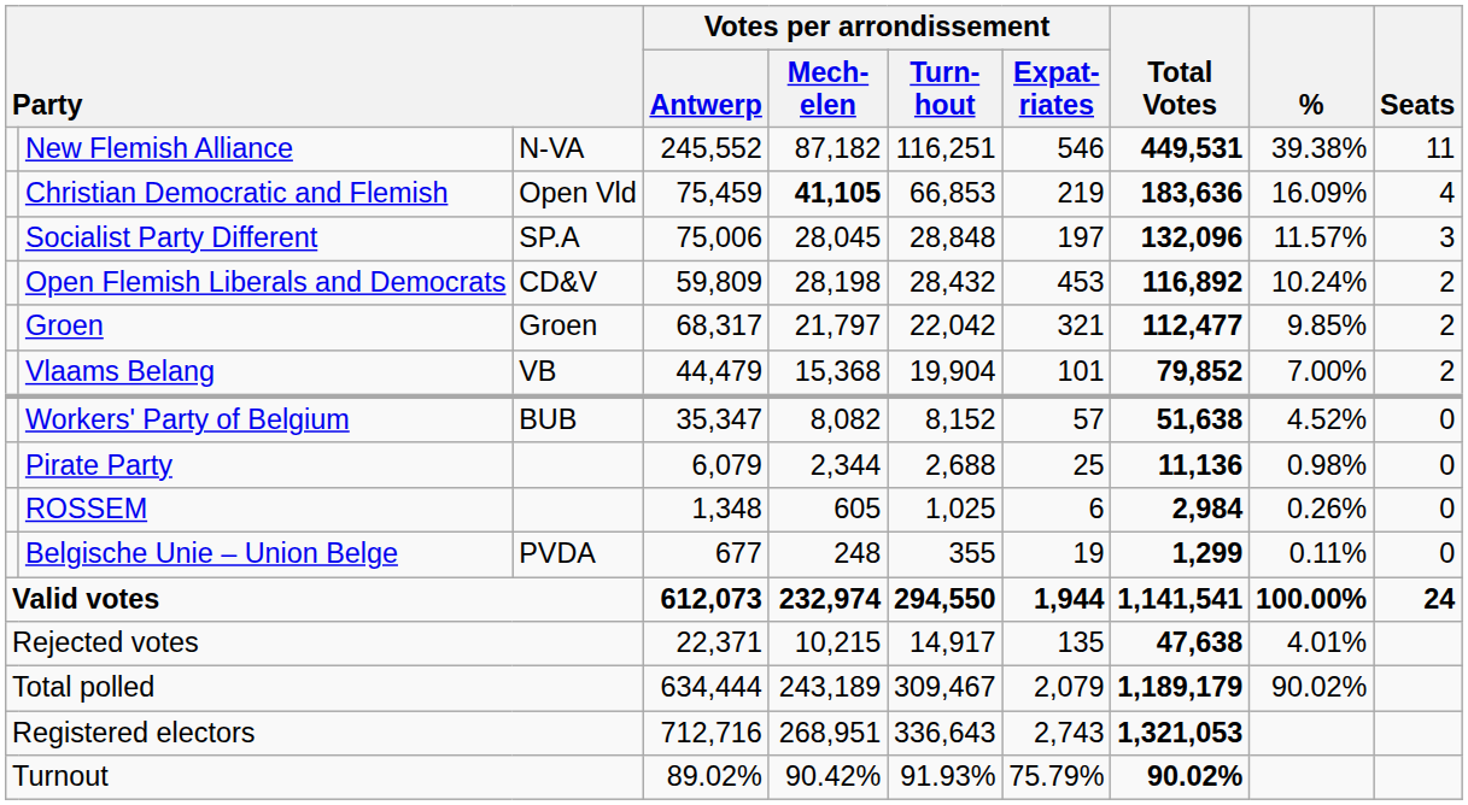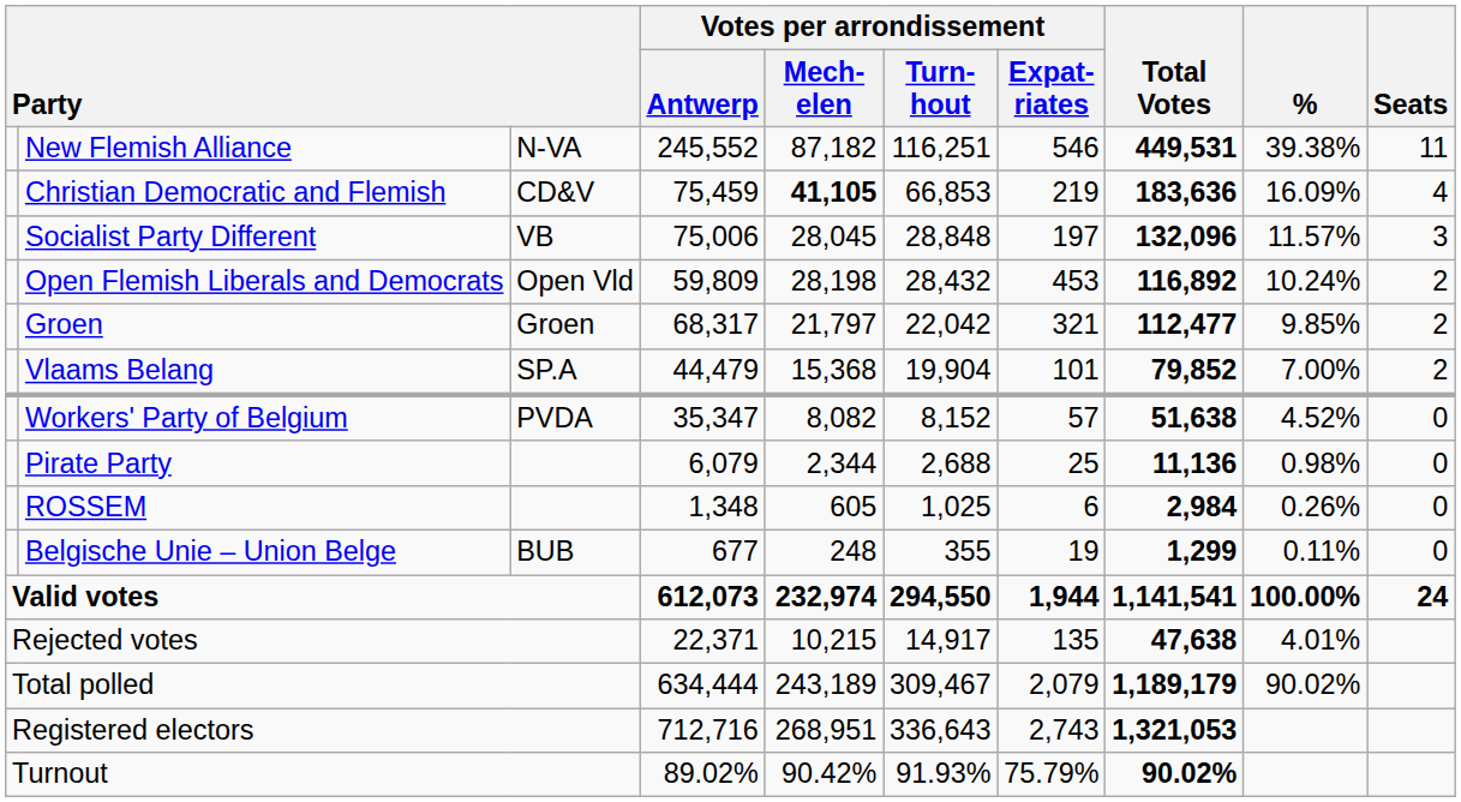 <table class="wikitable" border="1" style="text-align:right;">
 <tr>
 <th style="text-align:left;" valign=bottom rowspan=2 colspan=3>Party</th>
 <th colspan=4>Votes per arrondissement</th>
 <th align=center valign=bottom rowspan=2 width="50">Total Votes</th>
 <th align=center valign=bottom rowspan=2 width="50">%</th>
 <th align=center valign=bottom rowspan=2>Seats</th>
 </tr>
 <tr>
 <th align=center valign=bottom width="50"><a href='#'>Antwerp</a></th>
 <th align=center valign=bottom width="60"><a href='#'>Mech- elen</a></th>
 <th align=center valign=bottom width="50"><a href='#'>Turn- hout</a></th>
 <th align=center valign=bottom width="50"><a href='#'>Expat- riates</a></th>
 </tr>
 <tr>
 <td></td>
 <td align=left><a href='#'>New Flemish Alliance</a></td>
 <td align=left>N-VA</td>
 <td>245,552</td>
 <td>87,182</td>
 <td>116,251</td>
 <td>546</td>
 <td><strong>449,531</strong></td>
 <td>39.38%</td>
 <td>11</td>
 </tr>
 <tr>
 <td></td>
 <td align=left><a href='#'>Christian Democratic and Flemish</a></td>
-<td align=left style="white-space: nowrap;">Open Vld</td>
+<td align=left>CD&V</td>
 <td>75,459</td>
 <td><strong>41,105</strong></td>
 <td>66,853</td>
 <td>219</td>
 <td><strong>183,636</strong></td>
 <td>16.09%</td>
 <td>4</td>
 </tr>
 <tr>
 <td></td>
 <td align=left><a href='#'>Socialist Party Different</a></td>
-<td align=left>SP.A</td>
+<td align=left>VB</td>
 <td>75,006</td>
 <td>28,045</td>
 <td>28,848</td>
 <td>197</td>
 <td><strong>132,096</strong></td>
 <td>11.57%</td>
 <td>3</td>
 </tr>
 <tr>
 <td></td>
 <td align=left style="white-space: nowrap;"><a href='#'>Open Flemish Liberals and Democrats</a></td>
-<td align=left>CD&V</td>
+<td align=left style="white-space: nowrap;">Open Vld</td>
 <td>59,809</td>
 <td>28,198</td>
 <td>28,432</td>
 <td>453</td>
 <td><strong>116,892</strong></td>
 <td>10.24%</td>
 <td>2</td>
 </tr>
 <tr>
 <td></td>
 <td align=left><a href='#'>Groen</a></td>
 <td align=left>Groen</td>
 <td>68,317</td>
 <td>21,797</td>
 <td>22,042</td>
 <td>321</td>
 <td><strong>112,477</strong></td>
 <td>9.85%</td>
 <td>2</td>
 </tr>
 <tr>
 <td></td>
 <td align=left><a href='#'>Vlaams Belang</a></td>
-<td align=left>VB</td>
+<td align=left>SP.A</td>
 <td>44,479</td>
 <td>15,368</td>
 <td>19,904</td>
 <td>101</td>
 <td><strong>79,852</strong></td>
 <td>7.00%</td>
 <td>2</td>
 </tr>
 <tr style="border-top:3px solid darkgray;">
 <td></td>
 <td align=left><a href='#'>Workers' Party of Belgium</a></td>
-<td align=left>BUB</td>
+<td align=left>PVDA</td>
 <td>35,347</td>
 <td>8,082</td>
 <td>8,152</td>
 <td>57</td>
 <td><strong>51,638</strong></td>
 <td>4.52%</td>
 <td>0</td>
 </tr>
 <tr>
 <td></td>
 <td align=left><a href='#'>Pirate Party</a></td>
 <td align=left></td>
 <td>6,079</td>
 <td>2,344</td>
 <td>2,688</td>
 <td>25</td>
 <td><strong>11,136</strong></td>
 <td>0.98%</td>
 <td>0</td>
 </tr>
 <tr>
 <td></td>
 <td align=left><a href='#'>ROSSEM</a></td>
 <td align=left></td>
 <td>1,348</td>
 <td>605</td>
 <td>1,025</td>
 <td>6</td>
 <td><strong>2,984</strong></td>
 <td>0.26%</td>
 <td>0</td>
 </tr>
 <tr>
 <td></td>
 <td align=left><a href='#'>Belgische Unie – Union Belge</a></td>
-<td align=left>PVDA</td>
+<td align=left>BUB</td>
 <td>677</td>
 <td>248</td>
 <td>355</td>
 <td>19</td>
 <td><strong>1,299</strong></td>
 <td>0.11%</td>
 <td>0</td>
 </tr>
 <tr style="font-weight:bold">
 <td align=left colspan=3>Valid votes</td>
 <td>612,073</td>
 <td>232,974</td>
 <td>294,550</td>
 <td>1,944</td>
 <td>1,141,541</td>
 <td>100.00%</td>
 <td>24</td>
 </tr>
 <tr>
 <td align=left colspan=3>Rejected votes</td>
 <td>22,371</td>
 <td>10,215</td>
 <td>14,917</td>
 <td>135</td>
 <td><strong>47,638</strong></td>
 <td>4.01%</td>
 <td></td>
 </tr>
 <tr>
 <td align=left colspan=3>Total polled</td>
 <td>634,444</td>
 <td>243,189</td>
 <td>309,467</td>
 <td>2,079</td>
 <td><strong>1,189,179</strong></td>
 <td>90.02%</td>
 <td></td>
 </tr>
 <tr>
 <td align=left colspan=3>Registered electors</td>
 <td>712,716</td>
 <td>268,951</td>
 <td>336,643</td>
 <td>2,743</td>
 <td><strong>1,321,053</strong></td>
 <td></td>
 <td></td>
 </tr>
 <tr>
 <td align=left colspan=3>Turnout</td>
 <td>89.02%</td>
 <td>90.42%</td>
 <td>91.93%</td>
 <td>75.79%</td>
 <td><strong>90.02%</strong></td>
 <td></td>
 <td></td>
 </tr>
 </table>
